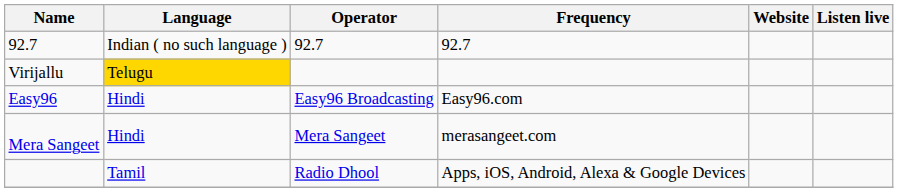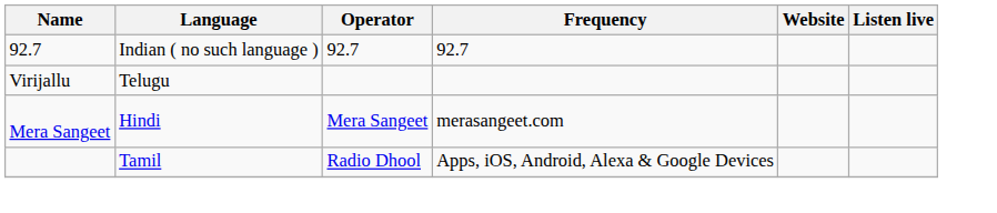 <table class="wikitable" style="font-size:85%;">
 <tr>
 <th>Name</th>
 <th>Language</th>
 <th>Operator</th>
 <th>Frequency</th>
 <th>Website</th>
 <th>Listen live</th>
 </tr>
 <tr>
 <td>92.7</td>
 <td>Indian ( no such language )</td>
 <td>92.7</td>
 <td>92.7</td>
 <td></td>
 <td></td>
 </tr>
 <tr>
 <td>Virijallu</td>
-<td style="background: gold;">Telugu</td>
+<td>Telugu</td>
 <td></td>
 <td></td>
-<td></td>
-<td></td>
-</tr>
-<tr>
-<td><a href='#'>Easy96</a></td>
-<td><a href='#'>Hindi</a></td>
-<td><a href='#'>Easy96 Broadcasting</a></td>
-<td>Easy96.com</td>
 <td></td>
 <td></td>
 </tr>
 <tr>
 <td><br><a href='#'>Mera Sangeet</a></td>
 <td><a href='#'>Hindi</a></td>
 <td><a href='#'>Mera Sangeet</a></td>
 <td>merasangeet.com</td>
 <td></td>
 <td></td>
 </tr>
 <tr>
 <td><br></td>
 <td><a href='#'>Tamil</a></td>
 <td><a href='#'>Radio Dhool</a></td>
 <td>Apps, iOS, Android, Alexa & Google Devices</td>
 <td></td>
 <td></td>
 </tr>
 <tr>
 </tr>
 </table>
